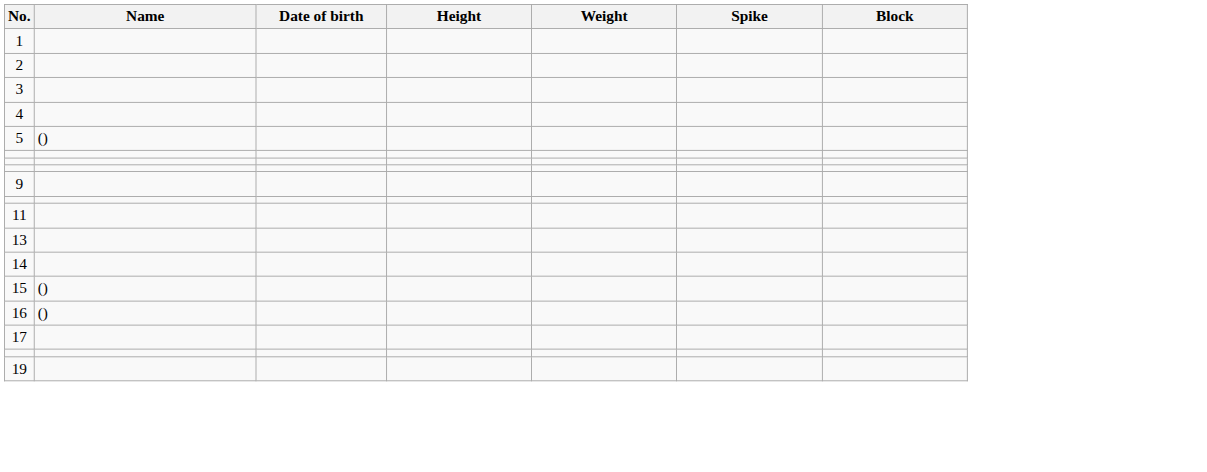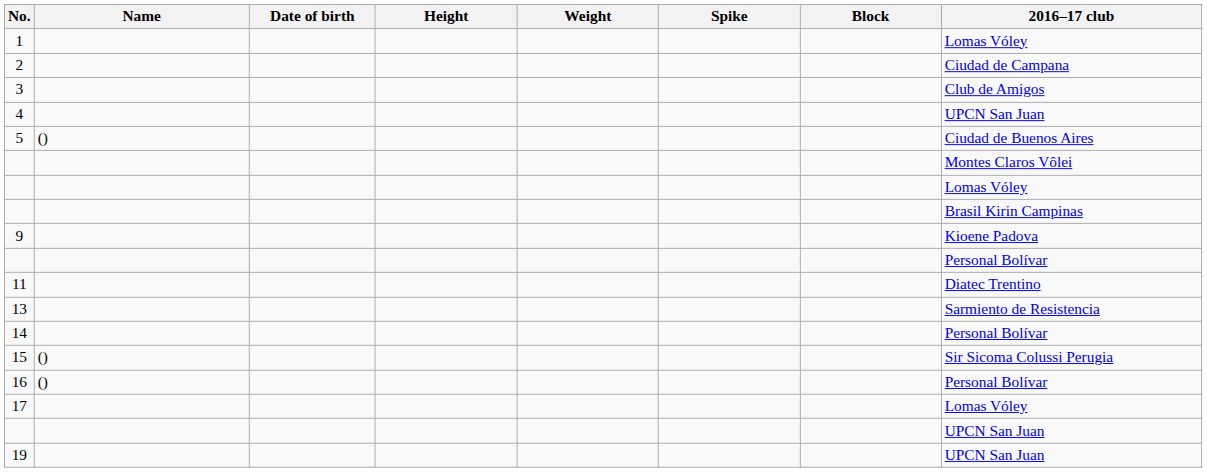 <table class="wikitable sortable" style="font-size:100%; text-align:center;">
 <tr>
 <th>No.</th>
 <th style="width:14em">Name</th>
 <th style="width:8em">Date of birth</th>
 <th style="width:9em">Height</th>
 <th style="width:9em">Weight</th>
 <th style="width:9em">Spike</th>
 <th style="width:9em">Block</th>
+<th style="width:17em">2016–17 club</th>
 </tr>
 <tr>
 <td>1</td>
 <td align=left></td>
 <td align=right></td>
 <td></td>
 <td></td>
 <td></td>
 <td></td>
+<td align=left> <a href='#'>Lomas Vóley</a></td>
 </tr>
 <tr>
 <td>2</td>
 <td align=left></td>
 <td align=right></td>
 <td></td>
 <td></td>
 <td></td>
 <td></td>
+<td align=left> <a href='#'>Ciudad de Campana</a></td>
 </tr>
 <tr>
 <td>3</td>
 <td align=left></td>
 <td align=right></td>
 <td></td>
 <td></td>
 <td></td>
 <td></td>
+<td align=left> <a href='#'>Club de Amigos</a></td>
 </tr>
 <tr>
 <td>4</td>
 <td align=left></td>
 <td align=right></td>
 <td></td>
 <td></td>
 <td></td>
 <td></td>
+<td align=left> <a href='#'>UPCN San Juan</a></td>
 </tr>
 <tr>
 <td>5</td>
 <td align=left> ()</td>
 <td align=right></td>
 <td></td>
 <td></td>
 <td></td>
 <td></td>
+<td align=left> <a href='#'>Ciudad de Buenos Aires</a></td>
 </tr>
 <tr>
 <td></td>
 <td align=left></td>
 <td align=right></td>
 <td></td>
 <td></td>
 <td></td>
 <td></td>
+<td align=left> <a href='#'>Montes Claros Vôlei</a></td>
 </tr>
 <tr>
 <td></td>
 <td align=left></td>
 <td align=right></td>
 <td></td>
 <td></td>
 <td></td>
 <td></td>
+<td align=left> <a href='#'>Lomas Vóley</a></td>
 </tr>
 <tr>
 <td></td>
 <td align=left></td>
 <td align=right></td>
 <td></td>
 <td></td>
 <td></td>
 <td></td>
+<td align=left> <a href='#'>Brasil Kirin Campinas</a></td>
 </tr>
 <tr>
 <td>9</td>
 <td align=left></td>
 <td align=right></td>
 <td></td>
 <td></td>
 <td></td>
 <td></td>
+<td align=left> <a href='#'>Kioene Padova</a></td>
 </tr>
 <tr>
 <td></td>
 <td align=left></td>
 <td align=right></td>
 <td></td>
 <td></td>
 <td></td>
 <td></td>
+<td align=left> <a href='#'>Personal Bolívar</a></td>
 </tr>
 <tr>
 <td>11</td>
 <td align=left></td>
 <td align=right></td>
 <td></td>
 <td></td>
 <td></td>
 <td></td>
+<td align=left> <a href='#'>Diatec Trentino</a></td>
 </tr>
 <tr>
 <td>13</td>
 <td align=left></td>
 <td align=right></td>
 <td></td>
 <td></td>
 <td></td>
 <td></td>
+<td align=left> <a href='#'>Sarmiento de Resistencia</a></td>
 </tr>
 <tr>
 <td>14</td>
 <td align=left></td>
 <td align=right></td>
 <td></td>
 <td></td>
 <td></td>
 <td></td>
+<td align=left> <a href='#'>Personal Bolívar</a></td>
 </tr>
 <tr>
 <td>15</td>
 <td align=left> ()</td>
 <td align=right></td>
 <td></td>
 <td></td>
 <td></td>
 <td></td>
+<td align=left> <a href='#'>Sir Sicoma Colussi Perugia</a></td>
 </tr>
 <tr>
 <td>16</td>
 <td align=left> ()</td>
 <td align=right></td>
 <td></td>
 <td></td>
 <td></td>
 <td></td>
+<td align=left> <a href='#'>Personal Bolívar</a></td>
 </tr>
 <tr>
 <td>17</td>
 <td align=left></td>
 <td align=right></td>
 <td></td>
 <td></td>
 <td></td>
 <td></td>
+<td align=left> <a href='#'>Lomas Vóley</a></td>
 </tr>
 <tr>
 <td></td>
 <td align=left></td>
 <td align=right></td>
 <td></td>
 <td></td>
 <td></td>
 <td></td>
+<td align=left> <a href='#'>UPCN San Juan</a></td>
 </tr>
 <tr>
 <td>19</td>
 <td align=left></td>
 <td align=right></td>
 <td></td>
 <td></td>
 <td></td>
 <td></td>
+<td align=left> <a href='#'>UPCN San Juan</a></td>
 </tr>
 </table>
